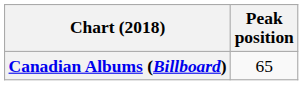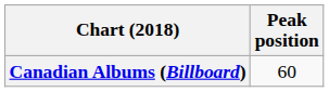 <table class="wikitable plainrowheaders" style="text-align:center">
 <tr>
 <th scope="col">Chart (2018)</th>
 <th scope="col">Peak<br>position</th>
 </tr>
 <tr>
 <th scope="row"><a href='#'>Canadian Albums</a> (<em><a href='#'>Billboard</a></em>)</th>
-<td>65</td>
+<td>60</td>
 </tr>
 </table>
